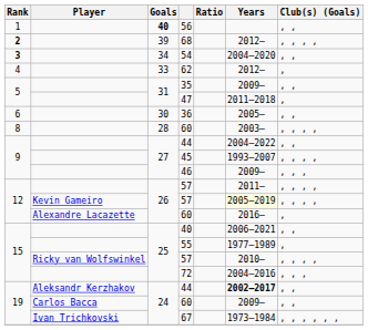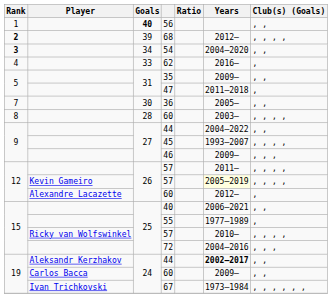 <table class="wikitable sortable plainrowheaders" style="text-align:center;">
 <tr>
 <th scope="col">Rank</th>
 <th scope="col">Player</th>
 <th scope="col">Goals</th>
 <th scope="col"></th>
 <th scope="col">Ratio</th>
 <th scope="col">Years</th>
 <th scope="col">Club(s) (Goals)</th>
 </tr>
 <tr>
 <td>1</td>
 <td align=left data-sort-value="Larsson, Henrik"></td>
 <td><strong>40</strong></td>
 <td>56</td>
 <td></td>
 <td></td>
 <td style="text-align:left;">, , </td>
 </tr>
 <tr>
 <td><strong>2</strong></td>
 <td align=left data-sort-value="Aubameyang, Pierre Emerick"></td>
 <td>39</td>
 <td>68</td>
 <td></td>
 <td>2012–</td>
 <td style="text-align:left;">, , , , </td>
 </tr>
 <tr>
 <td><strong>3</strong></td>
 <td align=left data-sort-value="Huntelaar, Klaas Jan"></td>
 <td>34</td>
 <td>54</td>
 <td></td>
 <td>2004–2020</td>
 <td style="text-align:left;">, , </td>
 </tr>
 <tr>
 <td>4</td>
 <td align=left data-sort-value="Morelos, Alfredo"></td>
 <td>33</td>
 <td>62</td>
 <td></td>
-<td>2012–</td>
+<td>2016–</td>
 <td style="text-align:left;">, </td>
 </tr>
 <tr>
 <td rowspan="2">5</td>
 <td align=left data-sort-value="Falcao, Radamel"></td>
 <td rowspan="2">31</td>
 <td>35</td>
 <td></td>
 <td>2009–</td>
 <td style="text-align:left;">, , </td>
 </tr>
 <tr>
 <td align=left data-sort-value="Aduriz, Aritz"></td>
 <td>47</td>
 <td></td>
 <td>2011–2018</td>
 <td style="text-align:left;">, </td>
 </tr>
 <tr>
-<td>6</td>
+<td>7</td>
 <td align=left data-sort-value="Muller, Dieter"></td>
 <td>30</td>
 <td>36</td>
 <td></td>
 <td>2005–</td>
 <td style="text-align:left;">, , </td>
 </tr>
 <tr>
 <td>8</td>
 <td align=left data-sort-value="Dzeko, Edin"></td>
 <td>28</td>
 <td>60</td>
 <td></td>
 <td>2003–</td>
 <td style="text-align:left;">, , , , </td>
 </tr>
 <tr>
 <td rowspan="3">9</td>
 <td align=left data-sort-value="Love, Vagner"></td>
 <td rowspan="3">27</td>
 <td>44</td>
 <td></td>
 <td>2004–2022</td>
 <td style="text-align:left;">, , </td>
 </tr>
 <tr>
 <td align=left data-sort-value="Arveladze, Shota"></td>
 <td>45</td>
 <td></td>
 <td>1993–2007</td>
 <td style="text-align:left;">, , , , </td>
 </tr>
 <tr>
 <td align=left data-sort-value="Lukaku, Romelu"></td>
 <td>46</td>
 <td></td>
 <td>2009–</td>
 <td style="text-align:left;">, , , </td>
 </tr>
 <tr>
 <td rowspan="3">12</td>
 <td align=left data-sort-value="Dabbur, Munas"></td>
 <td rowspan="3">26</td>
 <td>57</td>
 <td></td>
 <td>2011–</td>
 <td style="text-align:left;">, , , , </td>
 </tr>
 <tr>
 <td align=left data-sort-value="Gameiro, Kevin"> <a href='#'>Kevin Gameiro</a></td>
 <td>57</td>
 <td></td>
 <td style="background: lightyellow;">2005–2019</td>
 <td style="text-align:left;">, , , , </td>
 </tr>
 <tr>
 <td align=left data-sort-value="Lacazette, Alexandre"> <a href='#'>Alexandre Lacazette</a></td>
 <td>60</td>
 <td></td>
-<td>2016–</td>
+<td>2012–</td>
 <td style="text-align:left;">, </td>
 </tr>
 <tr>
 <td rowspan="4">15</td>
 <td align=left data-sort-value="Defoe, Jermain"></td>
 <td rowspan="4">25</td>
 <td>40</td>
 <td></td>
 <td>2006–2021</td>
 <td style="text-align:left;">, , </td>
 </tr>
 <tr>
 <td align=left data-sort-value="Altobelli, Alessandro"></td>
 <td>55</td>
 <td></td>
 <td>1977–1989</td>
 <td style="text-align:left;">, </td>
 </tr>
 <tr>
 <td align=left data-sort-value="Wolfswinkel, Ricky van"> <a href='#'>Ricky van Wolfswinkel</a></td>
 <td>57</td>
 <td></td>
 <td>2010–</td>
 <td style="text-align:left;">, , , , </td>
 </tr>
 <tr>
 <td align=left data-sort-value="Petric, Mladen"></td>
 <td>72</td>
 <td></td>
 <td>2004–2016</td>
 <td style="text-align:left;">, , , </td>
 </tr>
 <tr>
 <td rowspan="3" align=center>19</td>
 <td align=left data-sort-value="Kerzhakov, Aleksandr"> <a href='#'>Aleksandr Kerzhakov</a></td>
 <td rowspan="3">24</td>
 <td>44</td>
 <td></td>
 <td><strong>2002–2017</strong></td>
 <td style="text-align:left;">, , </td>
 </tr>
 <tr>
 <td align=left data-sort-value="Bacca, Carlos"> <a href='#'>Carlos Bacca</a></td>
 <td>60</td>
 <td></td>
 <td>2009–</td>
 <td style="text-align:left;">, , </td>
 </tr>
 <tr>
 <td align=left data-sort-value="Trichkovski, Ivan"> <a href='#'>Ivan Trichkovski</a></td>
 <td>67</td>
 <td></td>
 <td>1973–1984</td>
 <td style="text-align:left;">, , , , , , </td>
 </tr>
 <tr>
 </tr>
 </table>
